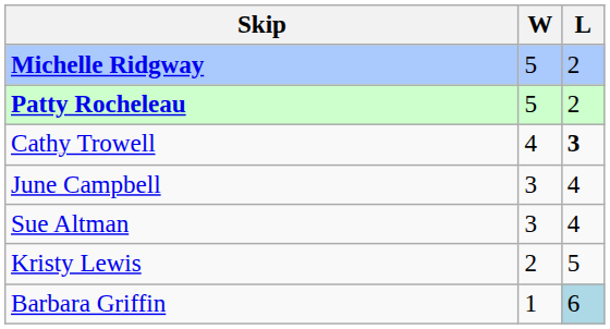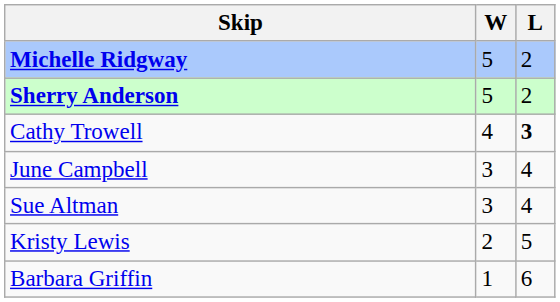 <table class="wikitable">
 <tr>
 <th bgcolor="#efefef" width="320">Skip</th>
 <th bgcolor="#efefef" width="20">W</th>
 <th bgcolor="#efefef" width="20">L</th>
 </tr>
 <tr bgcolor="#aac9fc">
 <td><strong><a href='#'>Michelle Ridgway</a></strong></td>
 <td>5</td>
 <td>2</td>
 </tr>
 <tr bgcolor="#ccffcc">
-<td><strong><a href='#'>Patty Rocheleau</a></strong></td>
+<td><strong><a href='#'>Sherry Anderson</a></strong></td>
 <td>5</td>
 <td>2</td>
 </tr>
 <tr>
 <td><a href='#'>Cathy Trowell</a></td>
 <td>4</td>
 <td><strong>3</strong></td>
 </tr>
 <tr>
 <td><a href='#'>June Campbell</a></td>
 <td>3</td>
 <td>4</td>
 </tr>
 <tr>
 <td><a href='#'>Sue Altman</a></td>
 <td>3</td>
 <td>4</td>
 </tr>
 <tr>
 <td><a href='#'>Kristy Lewis</a></td>
 <td>2</td>
 <td>5</td>
 </tr>
 <tr>
 <td><a href='#'>Barbara Griffin</a></td>
 <td>1</td>
-<td style="background: lightblue;">6</td>
+<td>6</td>
 </tr>
 </table>
